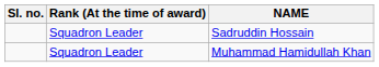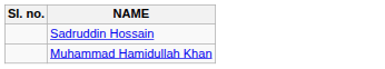 <table class ="wikitable">
 <tr>
 <th>Sl. no.</th>
-<th>Rank (At the time of award)</th>
 <th>NAME</th>
 </tr>
 <tr>
 <td></td>
-<td><a href='#'>Squadron Leader</a></td>
 <td><a href='#'>Sadruddin Hossain</a></td>
 </tr>
 <tr>
 <td></td>
-<td><a href='#'>Squadron Leader</a></td>
 <td><a href='#'>Muhammad Hamidullah Khan</a></td>
 </tr>
 </table>
